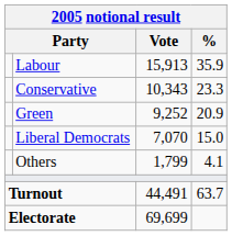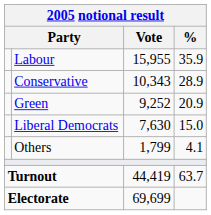 <table class="wikitable">
 <tr>
 <th colspan="4"><a href='#'>2005</a> <a href='#'>notional result</a></th>
 </tr>
 <tr>
 <th bgcolor="#DDDDFF" width="130px" colspan="2">Party</th>
 <th bgcolor="#DDDDFF" width="50px">Vote</th>
 <th bgcolor="#DDDDFF" width="30px">%</th>
 </tr>
 <tr>
 <td></td>
 <td><a href='#'>Labour</a></td>
-<td align=right>15,913</td>
+<td align=right>15,955</td>
 <td align=right>35.9</td>
 </tr>
 <tr>
 <td></td>
 <td><a href='#'>Conservative</a></td>
 <td align=right>10,343</td>
-<td align=right>23.3</td>
+<td align=right>28.9</td>
 </tr>
 <tr>
 <td></td>
 <td><a href='#'>Green</a></td>
 <td align=right>9,252</td>
 <td align=right>20.9</td>
 </tr>
 <tr>
 <td></td>
 <td><a href='#'>Liberal Democrats</a></td>
-<td align=right>7,070</td>
+<td align=right>7,630</td>
 <td align=right>15.0</td>
 </tr>
 <tr>
 <td></td>
 <td>Others</td>
 <td align=right>1,799</td>
 <td align=right>4.1</td>
 </tr>
 <tr>
 <td colspan="4" bgcolor="#EAECF0"></td>
 </tr>
 <tr>
 <td colspan="2"><strong>Turnout</strong></td>
-<td align=right>44,491</td>
+<td align=right>44,419</td>
 <td align=right>63.7</td>
 </tr>
 <tr>
 <td colspan="2"><strong>Electorate</strong></td>
 <td align=right>69,699</td>
 </tr>
 </table>
